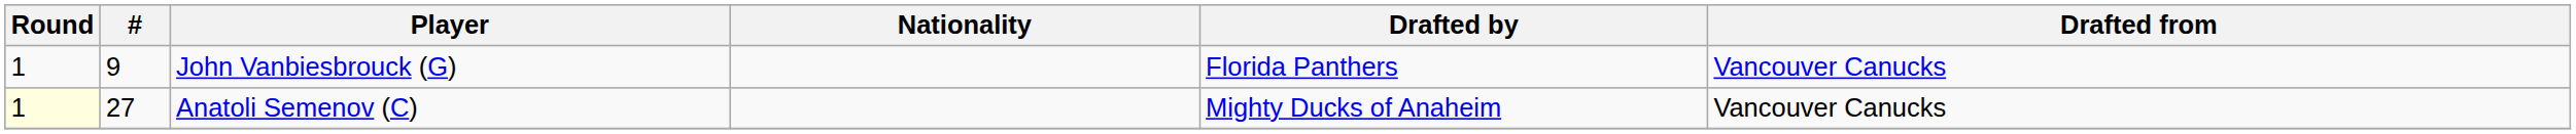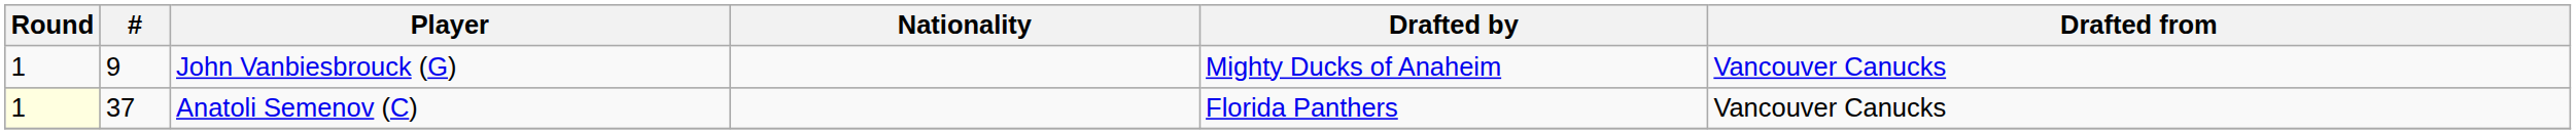 <table class="wikitable">
 <tr>
 <th bgcolor="#DDDDFF" width="2.75%">Round</th>
 <th bgcolor="#DDDDFF" width="2.75%">#</th>
 <th bgcolor="#DDDDFF" width="22.0%">Player</th>
 <th bgcolor="#DDDDFF" width="18.5%">Nationality</th>
 <th bgcolor="#DDDDFF" width="20.0%">Drafted by</th>
 <th bgcolor="#DDDDFF" width="100.0%">Drafted from</th>
 </tr>
 <tr>
 <td>1</td>
 <td>9</td>
 <td><a href='#'>John Vanbiesbrouck</a>  (<a href='#'>G</a>)</td>
 <td></td>
-<td><a href='#'>Florida Panthers</a></td>
+<td><a href='#'>Mighty Ducks of Anaheim</a></td>
 <td><a href='#'>Vancouver Canucks</a></td>
 </tr>
 <tr>
 <td style="background: lightyellow;">1</td>
-<td>27</td>
+<td>37</td>
 <td><a href='#'>Anatoli Semenov</a>  (<a href='#'>C</a>)</td>
 <td></td>
-<td><a href='#'>Mighty Ducks of Anaheim</a></td>
+<td><a href='#'>Florida Panthers</a></td>
 <td>Vancouver Canucks</td>
 </tr>
 <tr>
 </tr>
 </table>
